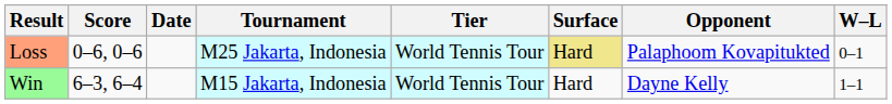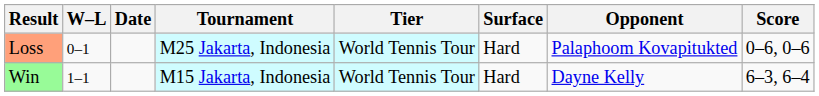 <table class="sortable wikitable">
 <tr>
 <th>Result</th>
-<th class="unsortable">Score</th>
+<th class="unsortable">W–L</th>
 <th>Date</th>
 <th>Tournament</th>
 <th>Tier</th>
 <th>Surface</th>
 <th>Opponent</th>
-<th class="unsortable">W–L</th>
+<th class="unsortable">Score</th>
 </tr>
 <tr>
 <td bgcolor=FFA07A>Loss</td>
-<td>0–6, 0–6</td>
+<td><small>0–1</small></td>
 <td></td>
 <td style="background:#cffcff;">M25 <a href='#'>Jakarta</a>, Indonesia</td>
 <td style="background:#cffcff;">World Tennis Tour</td>
-<td style="background: khaki;">Hard</td>
+<td>Hard</td>
 <td> <a href='#'>Palaphoom Kovapitukted</a></td>
-<td><small>0–1</small></td>
+<td>0–6, 0–6</td>
 </tr>
 <tr>
 <td bgcolor=98fb98>Win</td>
-<td>6–3, 6–4</td>
+<td><small>1–1</small></td>
 <td></td>
 <td style="background:#cffcff;">M15 <a href='#'>Jakarta</a>, Indonesia</td>
 <td style="background:#cffcff;">World Tennis Tour</td>
 <td>Hard</td>
 <td> <a href='#'>Dayne Kelly</a></td>
-<td><small>1–1</small></td>
+<td>6–3, 6–4</td>
 </tr>
 </table>
